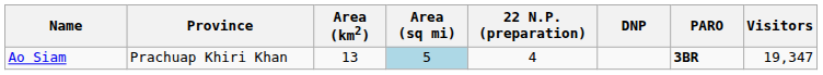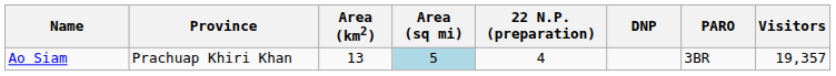 <table class="wikitable sortable" style="max-width:600pt;">
 <tr>
 <th style="width:15%;">Name</th>
 <th style="width:23%;">Province</th>
 <th style="width:9%;">Area<br>(km<sup>2</sup>)</th>
 <th style="width:10%;">Area<br>(sq mi)</th>
 <th style="width:16%;">22 N.P.<br>(preparation)</th>
 <th style="width:9%;">DNP</th>
 <th style="width:9%;">PARO</th>
 <th style="width:9%;">Visitors</th>
 </tr>
 <tr>
 <td><a href='#'>Ao Siam</a></td>
 <td>Prachuap Khiri Khan</td>
 <td style="text-align:center;">13</td>
 <td style="background: lightblue; text-align:center;">5</td>
 <td style="text-align:center;">4</td>
 <td></td>
-<td><strong>3BR</strong></td>
-<td style="text-align:right;">19,347</td>
+<td>3BR</td>
+<td style="text-align:right;">19,357</td>
 </tr>
 </table>
